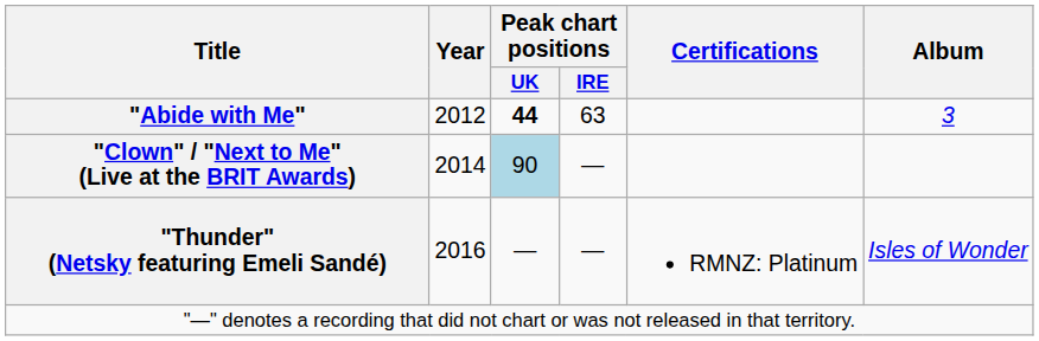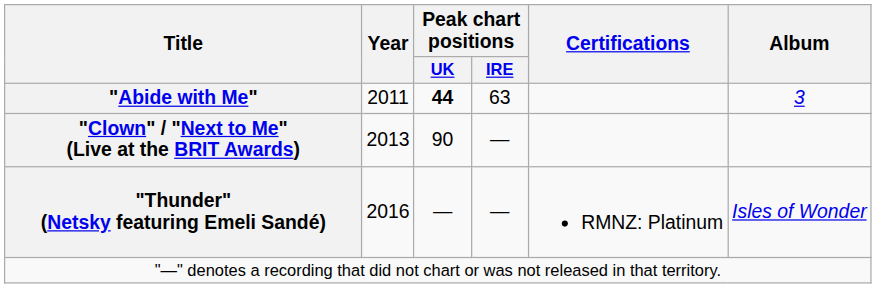 <table class="wikitable plainrowheaders" style="text-align:center;">
 <tr>
 <th scope="col" rowspan="2" style="width:18em;">Title</th>
 <th scope="col" rowspan="2" style="width:1em;">Year</th>
 <th scope="col" colspan="2">Peak chart positions</th>
 <th scope="col" rowspan="2"><a href='#'>Certifications</a></th>
 <th scope="col" rowspan="2">Album</th>
 </tr>
 <tr>
 <th scope="col" style="width:3em;font-size:85%;"><a href='#'>UK</a><br></th>
 <th scope="col" style="width:3em;font-size:85%;"><a href='#'>IRE</a><br></th>
 </tr>
 <tr>
 <th scope="row">"<a href='#'>Abide with Me</a>"</th>
-<td>2012</td>
+<td>2011</td>
 <td><strong>44</strong></td>
 <td>63</td>
 <td></td>
 <td><em><a href='#'>3</a></em></td>
 </tr>
 <tr>
 <th scope="row">"<a href='#'>Clown</a>" / "<a href='#'>Next to Me</a>"<br><span>(Live at the <a href='#'>BRIT Awards</a>)</span></th>
-<td>2014</td>
-<td style="background: lightblue;">90</td>
+<td>2013</td>
+<td>90</td>
 <td>—</td>
 <td></td>
 <td></td>
 </tr>
 <tr>
 <th scope="row">"Thunder"<br><span>(<a href='#'>Netsky</a> featuring Emeli Sandé)</span></th>
 <td>2016</td>
 <td>—</td>
 <td>—</td>
 <td><br><ul><li>RMNZ: Platinum</li></ul></td>
 <td><em><a href='#'>Isles of Wonder</a></em></td>
 </tr>
 <tr>
 <td colspan="20" style="font-size:85%">"—" denotes a recording that did not chart or was not released in that territory.</td>
 </tr>
 </table>
